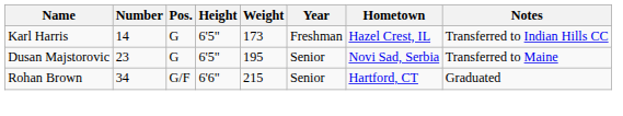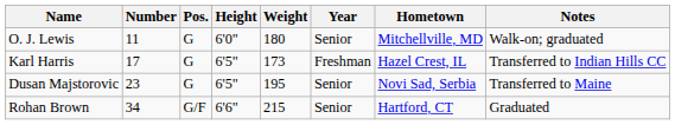 <table class="wikitable sortable" border="1">
 <tr>
 <th>Name</th>
 <th>Number</th>
 <th>Pos.</th>
 <th>Height</th>
 <th>Weight</th>
 <th>Year</th>
 <th>Hometown</th>
 <th class="unsortable">Notes</th>
 </tr>
 <tr>
+<td>O. J. Lewis</td>
+<td>11</td>
+<td>G</td>
+<td>6'0"</td>
+<td>180</td>
+<td>Senior</td>
+<td><a href='#'>Mitchellville, MD</a></td>
+<td>Walk-on; graduated</td>
+</tr>
+<tr>
 <td>Karl Harris</td>
-<td>14</td>
+<td>17</td>
 <td>G</td>
 <td>6'5"</td>
 <td>173</td>
 <td>Freshman</td>
 <td><a href='#'>Hazel Crest, IL</a></td>
 <td>Transferred to <a href='#'>Indian Hills CC</a></td>
 </tr>
 <tr>
 <td>Dusan Majstorovic</td>
 <td>23</td>
 <td>G</td>
 <td>6'5"</td>
 <td>195</td>
 <td>Senior</td>
 <td><a href='#'>Novi Sad, Serbia</a></td>
 <td>Transferred to <a href='#'>Maine</a></td>
 </tr>
 <tr>
 <td>Rohan Brown</td>
 <td>34</td>
 <td>G/F</td>
 <td>6'6"</td>
 <td>215</td>
 <td>Senior</td>
 <td><a href='#'>Hartford, CT</a></td>
 <td>Graduated</td>
 </tr>
 </table>
